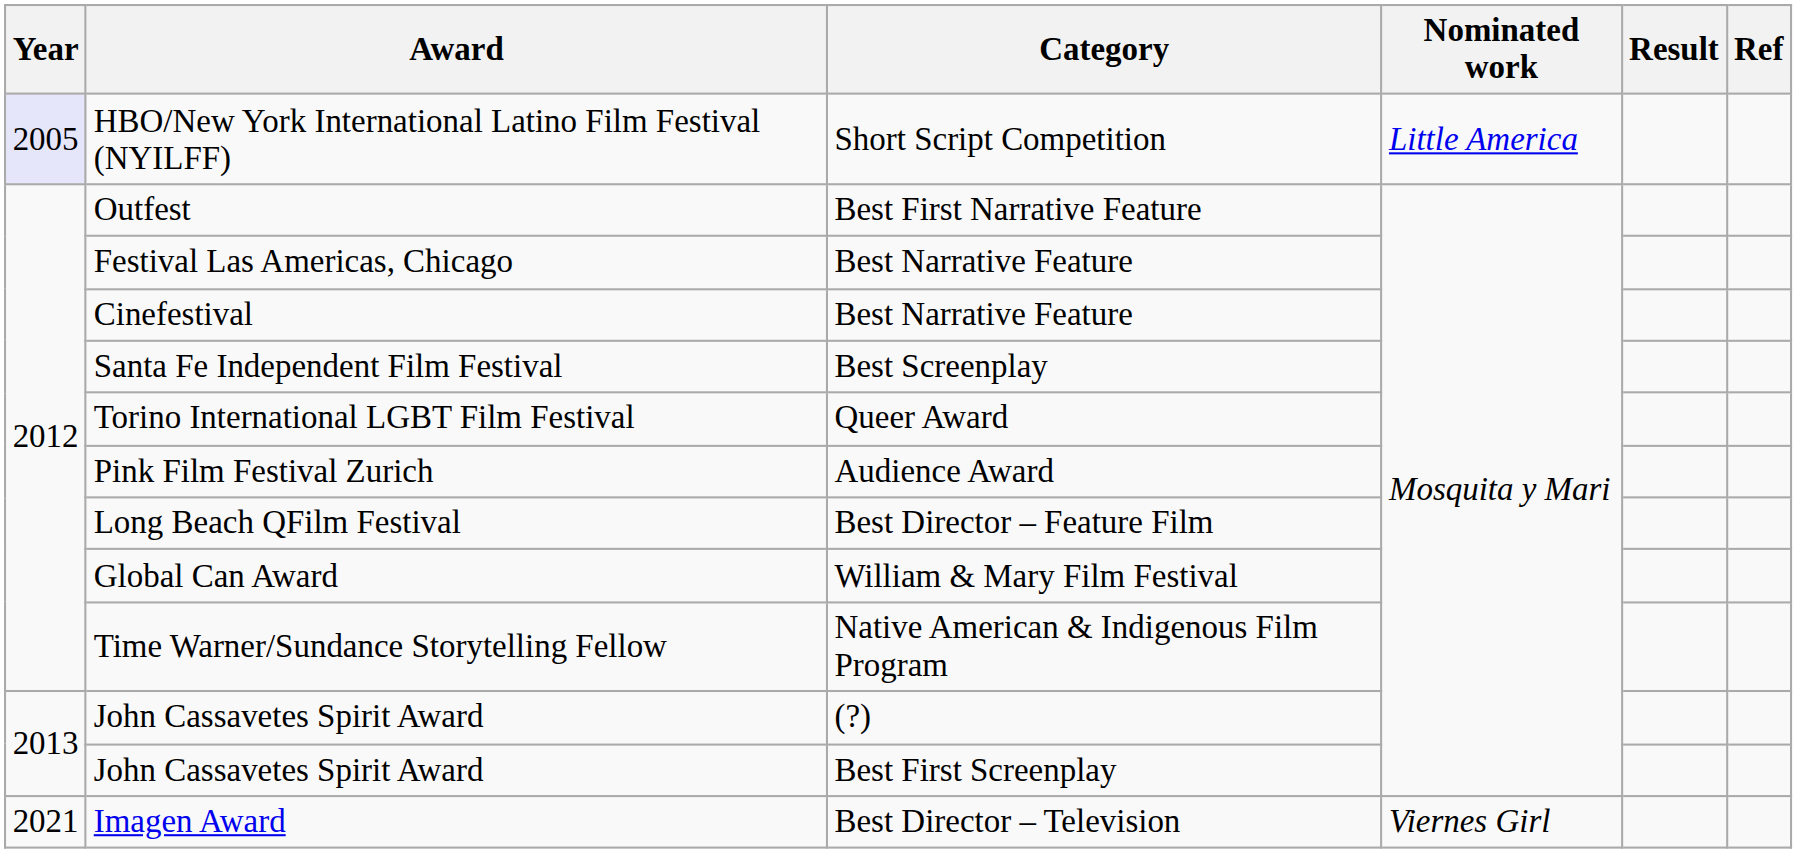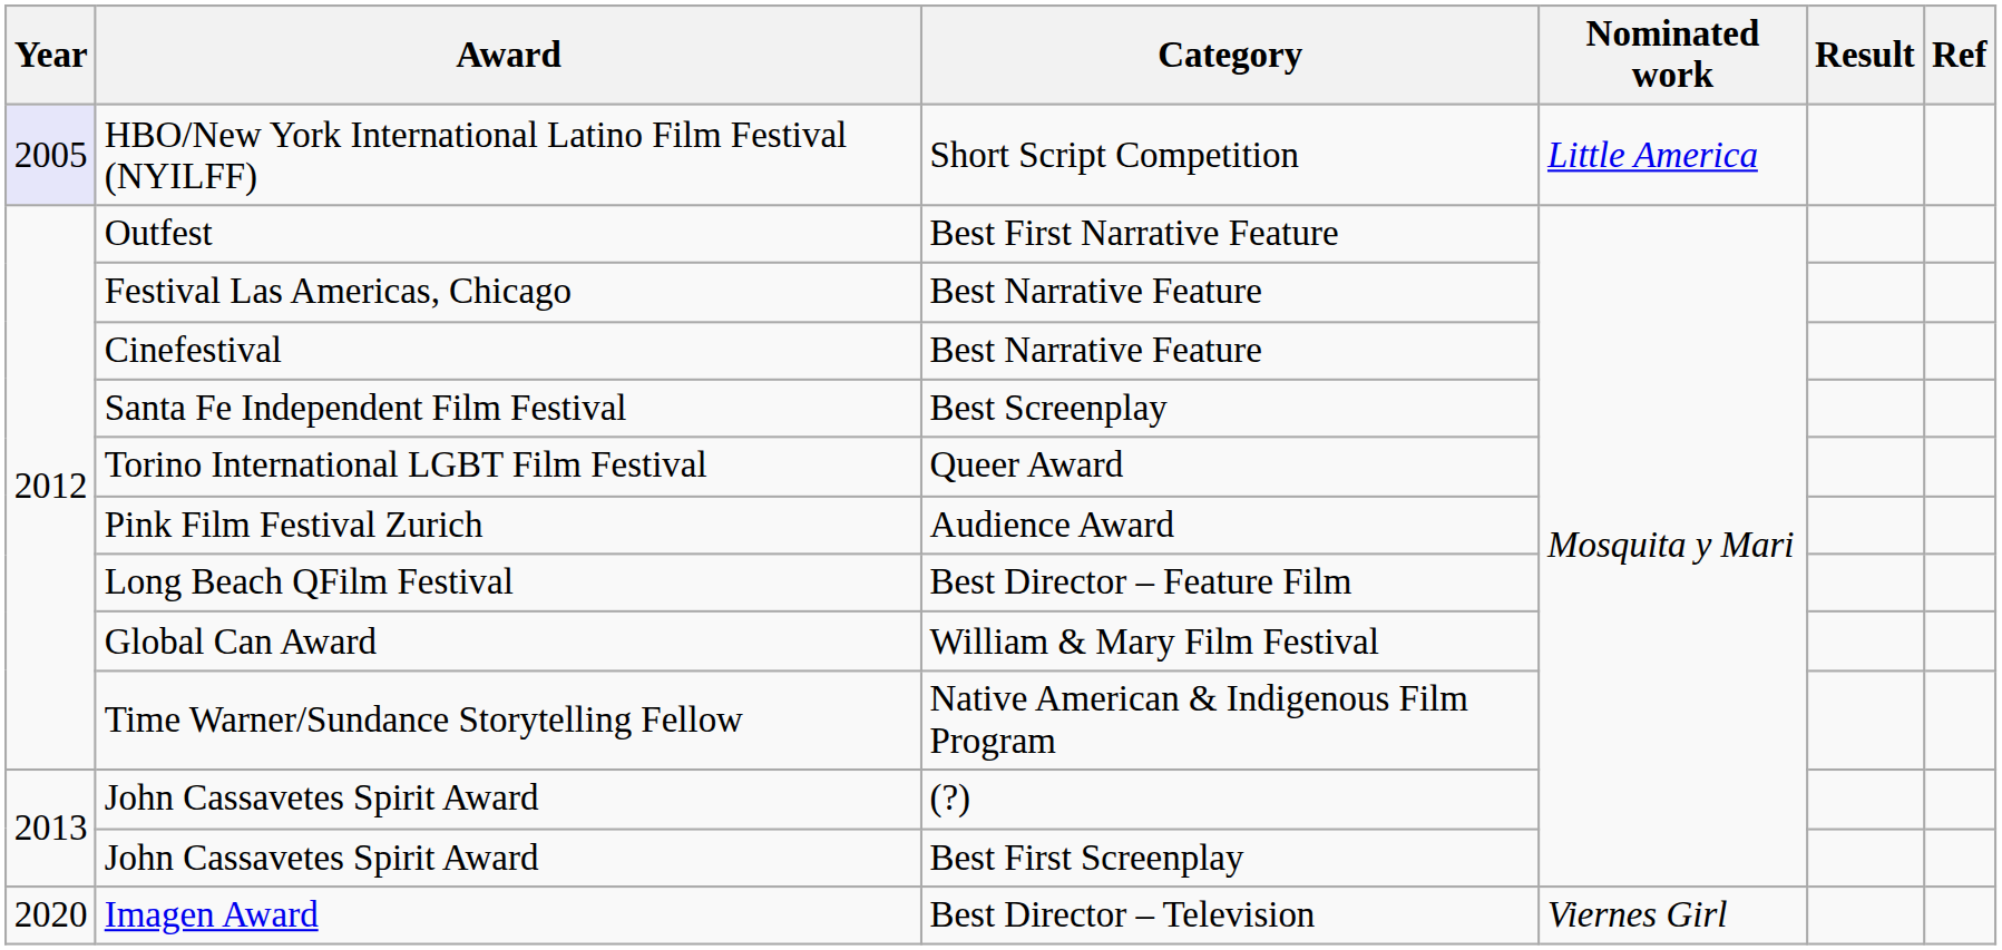 <table class="wikitable sortable">
 <tr>
 <th>Year</th>
 <th>Award</th>
 <th>Category</th>
 <th>Nominated work</th>
 <th>Result</th>
 <th>Ref</th>
 </tr>
 <tr>
 <td style="background: lavender;">2005</td>
 <td>HBO/New York International Latino Film Festival (NYILFF)</td>
 <td>Short Script Competition</td>
 <td><em><a href='#'>Little America</a></em></td>
 <td></td>
 <td></td>
 </tr>
 <tr>
 <td rowspan="9">2012</td>
 <td>Outfest</td>
 <td>Best First Narrative Feature</td>
 <td rowspan="11"><em>Mosquita y Mari</em></td>
 <td></td>
 <td></td>
 </tr>
 <tr>
 <td>Festival Las Americas, Chicago</td>
 <td>Best Narrative Feature</td>
 <td></td>
 <td></td>
 </tr>
 <tr>
 <td>Cinefestival</td>
 <td>Best Narrative Feature</td>
 <td></td>
 <td></td>
 </tr>
 <tr>
 <td>Santa Fe Independent Film Festival</td>
 <td>Best Screenplay</td>
 <td></td>
 <td></td>
 </tr>
 <tr>
 <td>Torino International LGBT Film Festival</td>
 <td>Queer Award</td>
 <td></td>
 <td></td>
 </tr>
 <tr>
 <td>Pink Film Festival Zurich</td>
 <td>Audience Award</td>
 <td></td>
 <td></td>
 </tr>
 <tr>
 <td>Long Beach QFilm Festival</td>
 <td>Best Director – Feature Film</td>
 <td></td>
 <td></td>
 </tr>
 <tr>
 <td>Global Can Award</td>
 <td>William & Mary Film Festival</td>
 <td></td>
 <td></td>
 </tr>
 <tr>
 <td>Time Warner/Sundance Storytelling Fellow</td>
 <td>Native American & Indigenous Film Program</td>
 <td></td>
 <td></td>
 </tr>
 <tr>
 <td rowspan="2">2013</td>
 <td>John Cassavetes Spirit Award</td>
 <td>(?)</td>
 <td></td>
 <td></td>
 </tr>
 <tr>
 <td>John Cassavetes Spirit Award</td>
 <td>Best First Screenplay</td>
 <td></td>
 <td></td>
 </tr>
 <tr>
-<td>2021</td>
+<td>2020</td>
 <td><a href='#'>Imagen Award</a></td>
 <td>Best Director – Television</td>
 <td><em>Viernes Girl</em></td>
 <td></td>
 <td></td>
 </tr>
 </table>
